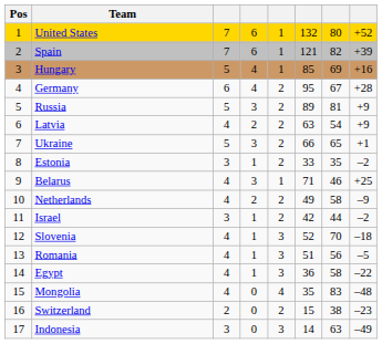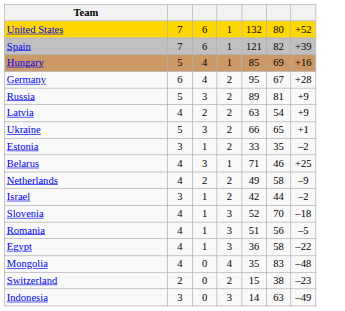 <table class="wikitable" style="text-align:center">
 <tr>
-<th width=30>Pos</th>
 <th ! width=240>Team</th>
 <th ! width=30></th>
 <th ! width=30></th>
 <th ! width=30></th>
 <th ! width=30></th>
 <th ! width=30></th>
 <th ! width=30></th>
 </tr>
 <tr bgcolor=gold>
-<td>1</td>
 <td align=left> <a href='#'>United States</a></td>
 <td>7</td>
 <td>6</td>
 <td>1</td>
 <td>132</td>
 <td>80</td>
 <td>+52</td>
 </tr>
 <tr bgcolor=silver>
-<td>2</td>
 <td align=left> <a href='#'>Spain</a></td>
 <td>7</td>
 <td>6</td>
 <td>1</td>
 <td>121</td>
 <td>82</td>
 <td>+39</td>
 </tr>
 <tr bgcolor=cc9966>
-<td>3</td>
 <td align=left> <a href='#'>Hungary</a></td>
 <td>5</td>
 <td>4</td>
 <td>1</td>
 <td>85</td>
 <td>69</td>
 <td>+16</td>
 </tr>
 <tr>
-<td>4</td>
 <td align=left> <a href='#'>Germany</a></td>
 <td>6</td>
 <td>4</td>
 <td>2</td>
 <td>95</td>
 <td>67</td>
 <td>+28</td>
 </tr>
 <tr>
-<td>5</td>
 <td align=left> <a href='#'>Russia</a></td>
 <td>5</td>
 <td>3</td>
 <td>2</td>
 <td>89</td>
 <td>81</td>
 <td>+9</td>
 </tr>
 <tr>
-<td>6</td>
 <td align=left> <a href='#'>Latvia</a></td>
 <td>4</td>
 <td>2</td>
 <td>2</td>
 <td>63</td>
 <td>54</td>
 <td>+9</td>
 </tr>
 <tr>
-<td>7</td>
 <td align=left> <a href='#'>Ukraine</a></td>
 <td>5</td>
 <td>3</td>
 <td>2</td>
 <td>66</td>
 <td>65</td>
 <td>+1</td>
 </tr>
 <tr>
-<td>8</td>
 <td align=left> <a href='#'>Estonia</a></td>
 <td>3</td>
 <td>1</td>
 <td>2</td>
 <td>33</td>
 <td>35</td>
 <td>–2</td>
 </tr>
 <tr>
-<td>9</td>
 <td align=left> <a href='#'>Belarus</a></td>
 <td>4</td>
 <td>3</td>
 <td>1</td>
 <td>71</td>
 <td>46</td>
 <td>+25</td>
 </tr>
 <tr>
-<td>10</td>
 <td align=left> <a href='#'>Netherlands</a></td>
 <td>4</td>
 <td>2</td>
 <td>2</td>
 <td>49</td>
 <td>58</td>
 <td>–9</td>
 </tr>
 <tr>
-<td>11</td>
 <td align=left> <a href='#'>Israel</a></td>
 <td>3</td>
 <td>1</td>
 <td>2</td>
 <td>42</td>
 <td>44</td>
 <td>–2</td>
 </tr>
 <tr>
-<td>12</td>
 <td align=left> <a href='#'>Slovenia</a></td>
 <td>4</td>
 <td>1</td>
 <td>3</td>
 <td>52</td>
 <td>70</td>
 <td>–18</td>
 </tr>
 <tr>
-<td>13</td>
 <td align=left> <a href='#'>Romania</a></td>
 <td>4</td>
 <td>1</td>
 <td>3</td>
 <td>51</td>
 <td>56</td>
 <td>–5</td>
 </tr>
 <tr>
-<td>14</td>
 <td align=left> <a href='#'>Egypt</a></td>
 <td>4</td>
 <td>1</td>
 <td>3</td>
 <td>36</td>
 <td>58</td>
 <td>–22</td>
 </tr>
 <tr>
-<td>15</td>
 <td align=left> <a href='#'>Mongolia</a></td>
 <td>4</td>
 <td>0</td>
 <td>4</td>
 <td>35</td>
 <td>83</td>
 <td>–48</td>
 </tr>
 <tr>
-<td>16</td>
 <td align=left> <a href='#'>Switzerland</a></td>
 <td>2</td>
 <td>0</td>
 <td>2</td>
 <td>15</td>
 <td>38</td>
 <td>–23</td>
 </tr>
 <tr>
-<td>17</td>
 <td align=left> <a href='#'>Indonesia</a></td>
 <td>3</td>
 <td>0</td>
 <td>3</td>
 <td>14</td>
 <td>63</td>
 <td>–49</td>
 </tr>
 </table>
